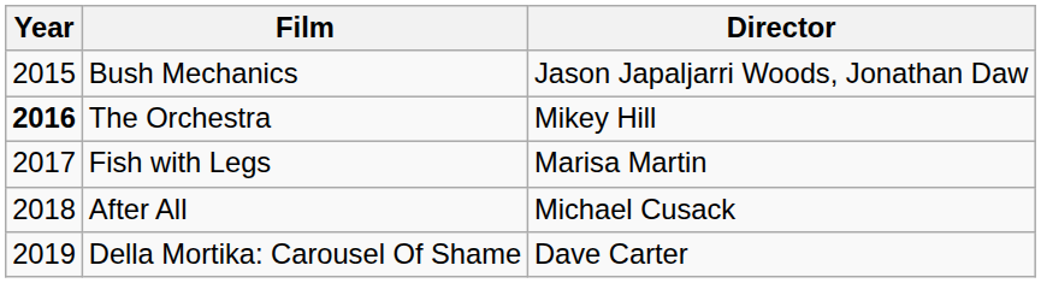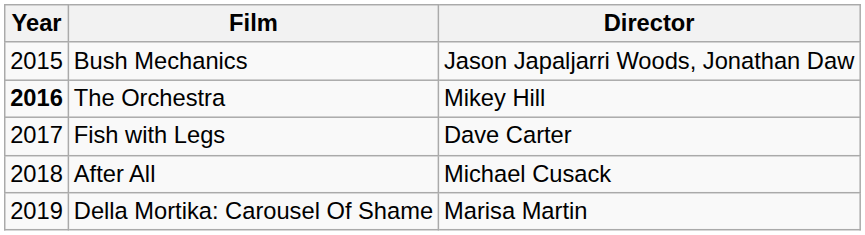 <table class="wikitable">
 <tr>
 <th>Year</th>
 <th>Film</th>
 <th>Director</th>
 </tr>
 <tr>
 <td>2015</td>
 <td>Bush Mechanics</td>
 <td>Jason Japaljarri Woods, Jonathan Daw</td>
 </tr>
 <tr>
 <td><strong>2016</strong></td>
 <td>The Orchestra</td>
 <td>Mikey Hill</td>
 </tr>
 <tr>
 <td>2017</td>
 <td>Fish with Legs</td>
-<td>Marisa Martin</td>
+<td>Dave Carter</td>
 </tr>
 <tr>
 <td>2018</td>
 <td>After All</td>
 <td>Michael Cusack</td>
 </tr>
 <tr>
 <td>2019</td>
 <td>Della Mortika: Carousel Of Shame</td>
-<td>Dave Carter</td>
+<td>Marisa Martin</td>
 </tr>
 </table>
